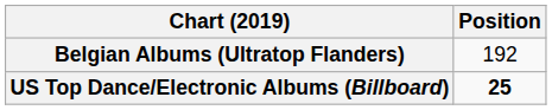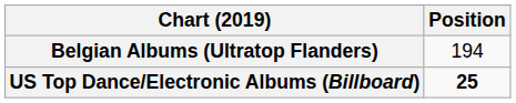 <table class="wikitable sortable plainrowheaders" style="text-align:center">
 <tr>
 <th scope="col">Chart (2019)</th>
 <th scope="col">Position</th>
 </tr>
 <tr>
 <th scope="row">Belgian Albums (Ultratop Flanders)</th>
-<td>192</td>
+<td>194</td>
 </tr>
 <tr>
 <th scope="row">US Top Dance/Electronic Albums (<em>Billboard</em>)</th>
 <td><strong>25</strong></td>
 </tr>
 </table>
